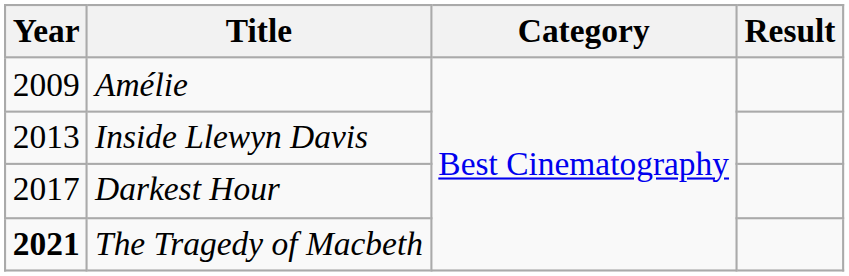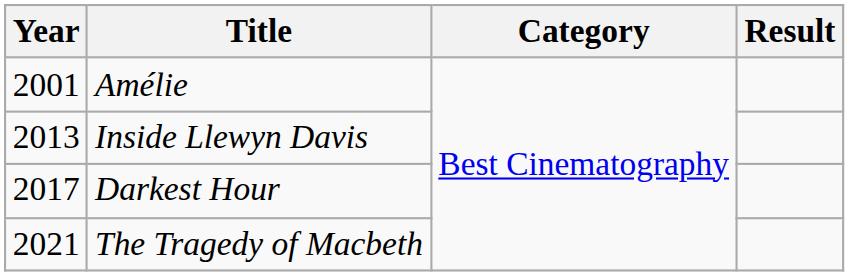 <table class="wikitable">
 <tr>
 <th>Year</th>
 <th>Title</th>
 <th>Category</th>
 <th>Result</th>
 </tr>
 <tr>
-<td>2009</td>
+<td>2001</td>
 <td><em>Amélie</em></td>
 <td rowspan=4><a href='#'>Best Cinematography</a></td>
 <td></td>
 </tr>
 <tr>
 <td>2013</td>
 <td><em>Inside Llewyn Davis</em></td>
 <td></td>
 </tr>
 <tr>
 <td>2017</td>
 <td><em>Darkest Hour</em></td>
 <td></td>
 </tr>
 <tr>
-<td><strong>2021</strong></td>
+<td>2021</td>
 <td><em>The Tragedy of Macbeth</em></td>
 <td></td>
 </tr>
 </table>
